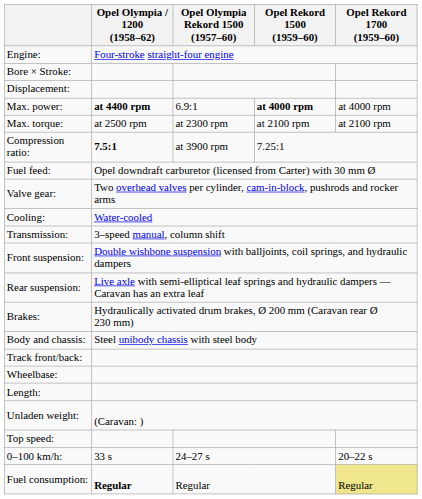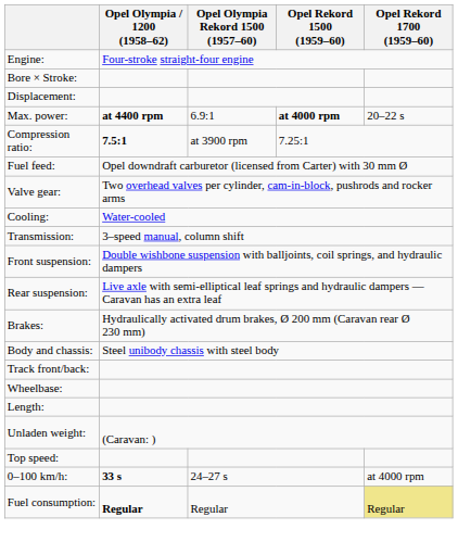 <table class="wikitable defaultcenter col1left collapsible">
 <tr>
 <th style="width:15%;"> </th>
 <th style="width:15%;">Opel Olympia / 1200 <br>(1958–62)</th>
 <th style="width:15%;">Opel Olympia Rekord 1500 <br>(1957–60)</th>
 <th style="width:15%;">Opel Rekord 1500 <br>(1959–60)</th>
 <th style="width:15%;">Opel Rekord 1700 <br>(1959–60)</th>
 </tr>
 <tr>
 <td>Engine:</td>
 <td colspan="4"><a href='#'>Four-stroke</a> <a href='#'>straight-four engine</a></td>
 </tr>
 <tr>
 <td>Bore × Stroke:</td>
 <td></td>
 <td colspan="2"></td>
 <td></td>
 </tr>
 <tr>
 <td>Displacement:</td>
 <td></td>
 <td colspan="2"></td>
 <td></td>
 </tr>
 <tr>
 <td>Max. power:</td>
 <td><strong> at 4400 rpm</strong></td>
 <td>6.9:1</td>
 <td><strong> at 4000 rpm</strong></td>
-<td> at 4000 rpm</td>
-</tr>
-<tr>
-<td>Max. torque:</td>
-<td> at 2500 rpm</td>
-<td> at 2300 rpm</td>
-<td> at 2100 rpm</td>
-<td> at 2100 rpm</td>
+<td>20–22 s</td>
 </tr>
 <tr>
 <td>Compression ratio:</td>
 <td><strong>7.5:1</strong></td>
 <td> at 3900 rpm</td>
 <td colspan="2">7.25:1</td>
 </tr>
 <tr>
 <td>Fuel feed:</td>
 <td colspan="4">Opel downdraft carburetor (licensed from Carter) with 30 mm Ø</td>
 </tr>
 <tr>
 <td>Valve gear:</td>
 <td colspan="4">Two <a href='#'>overhead valves</a> per cylinder, <a href='#'>cam-in-block</a>, pushrods and rocker arms</td>
 </tr>
 <tr>
 <td>Cooling:</td>
 <td colspan="4"><a href='#'>Water-cooled</a></td>
 </tr>
 <tr>
 <td>Transmission:</td>
 <td colspan="4">3–speed <a href='#'>manual</a>, column shift</td>
 </tr>
 <tr>
 <td>Front suspension:</td>
 <td colspan="4"><a href='#'>Double wishbone suspension</a> with balljoints, coil springs, and hydraulic dampers</td>
 </tr>
 <tr>
 <td>Rear suspension:</td>
 <td colspan="4"><a href='#'>Live axle</a> with semi-elliptical leaf springs and hydraulic dampers — Caravan has an extra leaf</td>
 </tr>
 <tr>
 <td>Brakes:</td>
 <td colspan="4">Hydraulically activated drum brakes, Ø 200 mm (Caravan rear Ø 230 mm)</td>
 </tr>
 <tr>
 <td>Body and chassis:</td>
 <td colspan="4">Steel <a href='#'>unibody chassis</a> with steel body</td>
 </tr>
 <tr>
 <td>Track front/back:</td>
 <td colspan="4"></td>
 </tr>
 <tr>
 <td>Wheelbase:</td>
 <td colspan="4"></td>
 </tr>
 <tr>
 <td>Length:</td>
 <td colspan="4"></td>
 </tr>
 <tr>
 <td>Unladen weight:</td>
 <td colspan="4"><br>(Caravan: )</td>
 </tr>
 <tr>
 <td>Top speed:</td>
 <td></td>
 <td colspan="2"></td>
 <td></td>
 </tr>
 <tr>
 <td>0–100 km/h:</td>
-<td>33 s</td>
+<td><strong>33 s</strong></td>
 <td colspan="2">24–27 s</td>
-<td>20–22 s</td>
+<td> at 4000 rpm</td>
 </tr>
 <tr>
 <td>Fuel consumption:</td>
 <td><strong><br>Regular</strong></td>
 <td colspan="2"><br>Regular</td>
 <td style="background: khaki;"><br>Regular</td>
 </tr>
 </table>
